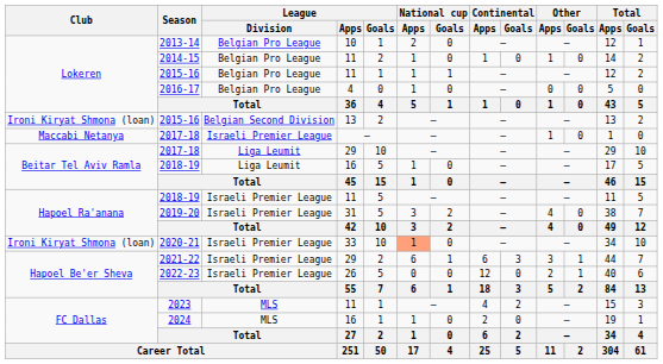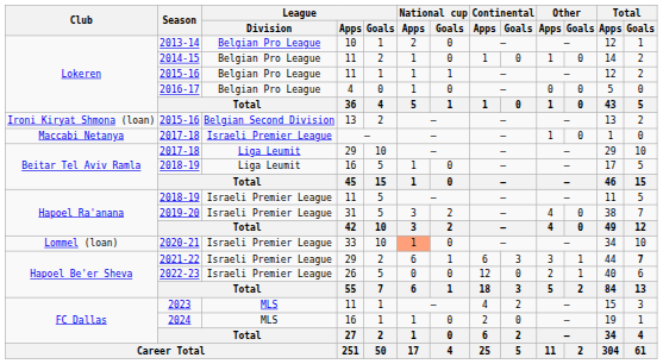 <table class="wikitable" style="text-align: center;">
 <tr>
 <th rowspan="2">Club</th>
 <th rowspan="2">Season</th>
 <th colspan="3">League</th>
 <th colspan="2">National cup</th>
 <th colspan="2">Continental</th>
 <th colspan="2">Other</th>
 <th colspan="2">Total</th>
 </tr>
 <tr>
 <th>Division</th>
 <th>Apps</th>
 <th>Goals</th>
 <th>Apps</th>
 <th>Goals</th>
 <th>Apps</th>
 <th>Goals</th>
 <th>Apps</th>
 <th>Goals</th>
 <th>Apps</th>
 <th>Goals</th>
 </tr>
 <tr>
 <td rowspan="5"><a href='#'>Lokeren</a></td>
 <td><a href='#'>2013-14</a></td>
 <td><a href='#'>Belgian Pro League</a></td>
 <td>10</td>
 <td>1</td>
 <td>2</td>
 <td>0</td>
 <td colspan="2">—</td>
 <td colspan="2">—</td>
 <td>12</td>
 <td>1</td>
 </tr>
 <tr>
 <td><a href='#'>2014-15</a></td>
 <td>Belgian Pro League</td>
 <td>11</td>
 <td>2</td>
 <td>1</td>
 <td>0</td>
 <td>1</td>
 <td>0</td>
 <td>1</td>
 <td>0</td>
 <td>14</td>
 <td>2</td>
 </tr>
 <tr>
 <td><a href='#'>2015-16</a></td>
 <td>Belgian Pro League</td>
 <td>11</td>
 <td>1</td>
 <td>1</td>
 <td>1</td>
 <td colspan="2">—</td>
 <td colspan="2">—</td>
 <td>12</td>
 <td>2</td>
 </tr>
 <tr>
 <td><a href='#'>2016-17</a></td>
 <td>Belgian Pro League</td>
 <td>4</td>
 <td>0</td>
 <td>1</td>
 <td>0</td>
 <td colspan="2">—</td>
 <td>0</td>
 <td>0</td>
 <td>5</td>
 <td>0</td>
 </tr>
 <tr>
 <th colspan="2">Total</th>
 <th>36</th>
 <th>4</th>
 <th>5</th>
 <th>1</th>
 <th>1</th>
 <th>0</th>
 <th>1</th>
 <th>0</th>
 <th>43</th>
 <th>5</th>
 </tr>
 <tr>
 <td><a href='#'>Ironi Kiryat Shmona</a> (loan)</td>
 <td><a href='#'>2015-16</a></td>
 <td><a href='#'>Belgian Second Division</a></td>
 <td>13</td>
 <td>2</td>
 <td colspan="2">—</td>
 <td colspan="2">—</td>
 <td colspan="2">—</td>
 <td>13</td>
 <td>2</td>
 </tr>
 <tr>
 <td><a href='#'>Maccabi Netanya</a></td>
 <td><a href='#'>2017-18</a></td>
 <td><a href='#'>Israeli Premier League</a></td>
 <td colspan="2">—</td>
 <td colspan="2">—</td>
 <td colspan="2">—</td>
 <td>1</td>
 <td>0</td>
 <td>1</td>
 <td>0</td>
 </tr>
 <tr>
 <td rowspan="3"><a href='#'>Beitar Tel Aviv Ramla</a></td>
 <td><a href='#'>2017-18</a></td>
 <td><a href='#'>Liga Leumit</a></td>
 <td>29</td>
 <td>10</td>
 <td colspan="2">—</td>
 <td colspan="2">—</td>
 <td colspan="2">—</td>
 <td>29</td>
 <td>10</td>
 </tr>
 <tr>
 <td><a href='#'>2018-19</a></td>
 <td>Liga Leumit</td>
 <td>16</td>
 <td>5</td>
 <td>1</td>
 <td>0</td>
 <td colspan="2">—</td>
 <td colspan="2">—</td>
 <td>17</td>
 <td>5</td>
 </tr>
 <tr>
 <th colspan="2">Total</th>
 <th>45</th>
 <th>15</th>
 <th>1</th>
 <th>0</th>
 <th colspan="2">—</th>
 <th colspan="2">—</th>
 <th>46</th>
 <th>15</th>
 </tr>
 <tr>
 <td rowspan="3"><a href='#'>Hapoel Ra'anana</a></td>
 <td><a href='#'>2018-19</a></td>
 <td>Israeli Premier League</td>
 <td>11</td>
 <td>5</td>
 <td colspan="2">—</td>
 <td colspan="2">—</td>
 <td colspan="2">—</td>
 <td>11</td>
 <td>5</td>
 </tr>
 <tr>
 <td><a href='#'>2019-20</a></td>
 <td>Israeli Premier League</td>
 <td>31</td>
 <td>5</td>
 <td>3</td>
 <td>2</td>
 <td colspan="2">—</td>
 <td>4</td>
 <td>0</td>
 <td>38</td>
 <td>7</td>
 </tr>
 <tr>
 <th colspan="2">Total</th>
 <th>42</th>
 <th>10</th>
 <th>3</th>
 <th>2</th>
 <th colspan="2">—</th>
 <th>4</th>
 <th>0</th>
 <th>49</th>
 <th>12</th>
 </tr>
 <tr>
-<td><a href='#'>Ironi Kiryat Shmona</a> (loan)</td>
+<td><a href='#'>Lommel</a> (loan)</td>
 <td><a href='#'>2020-21</a></td>
 <td>Israeli Premier League</td>
 <td>33</td>
 <td>10</td>
 <td style="background: lightsalmon;">1</td>
 <td>0</td>
 <td colspan="2">—</td>
 <td colspan="2">—</td>
 <td>34</td>
 <td>10</td>
 </tr>
 <tr>
 <td rowspan="3"><a href='#'>Hapoel Be'er Sheva</a></td>
 <td><a href='#'>2021-22</a></td>
 <td>Israeli Premier League</td>
 <td>29</td>
 <td>2</td>
 <td>6</td>
 <td>1</td>
 <td>6</td>
 <td>3</td>
 <td>3</td>
 <td>1</td>
 <td>44</td>
-<td>7</td>
+<td><strong>7</strong></td>
 </tr>
 <tr>
 <td><a href='#'>2022-23</a></td>
 <td>Israeli Premier League</td>
 <td>26</td>
 <td>5</td>
 <td>0</td>
 <td>0</td>
 <td>12</td>
 <td>0</td>
 <td>2</td>
 <td>1</td>
 <td>40</td>
 <td>6</td>
 </tr>
 <tr>
 <th colspan="2">Total</th>
 <th>55</th>
 <th>7</th>
 <th>6</th>
 <th>1</th>
 <th>18</th>
 <th>3</th>
 <th>5</th>
 <th>2</th>
 <th>84</th>
 <th>13</th>
 </tr>
 <tr>
 <td rowspan="3"><a href='#'>FC Dallas</a></td>
 <td><a href='#'>2023</a></td>
 <td><a href='#'>MLS</a></td>
 <td>11</td>
 <td>1</td>
 <td colspan="2">—</td>
 <td>4</td>
 <td>2</td>
 <td colspan="2">—</td>
 <td>15</td>
 <td>3</td>
 </tr>
 <tr>
 <td><a href='#'>2024</a></td>
 <td>MLS</td>
 <td>16</td>
 <td>1</td>
 <td>1</td>
 <td>0</td>
 <td>2</td>
 <td>0</td>
 <td colspan="2">—</td>
 <td>19</td>
 <td>1</td>
 </tr>
 <tr>
 <th colspan="2">Total</th>
 <th>27</th>
 <th>2</th>
 <th>1</th>
 <th>0</th>
 <th>6</th>
 <th>2</th>
 <th colspan="2">—</th>
 <th>34</th>
 <th>4</th>
 </tr>
 <tr>
 <th colspan="3">Career Total</th>
 <th>251</th>
 <th>50</th>
 <th>17</th>
 <th>4</th>
 <th>25</th>
 <th>5</th>
 <th>11</th>
 <th>2</th>
 <th>304</th>
 <th>61</th>
 </tr>
 </table>
